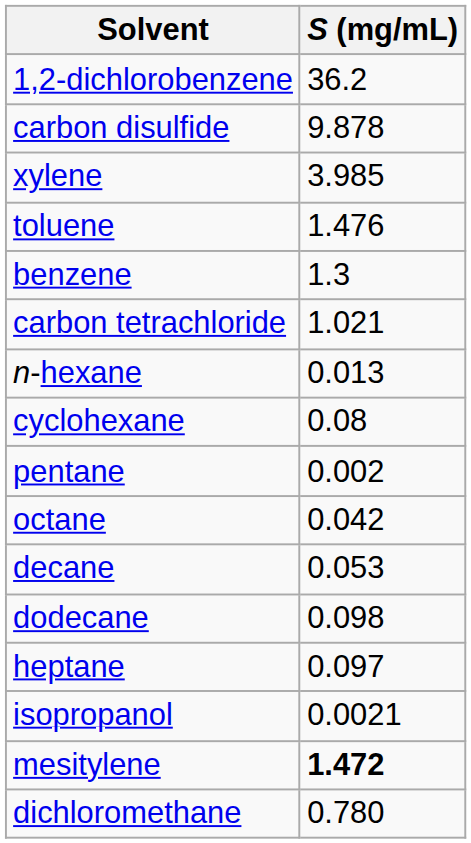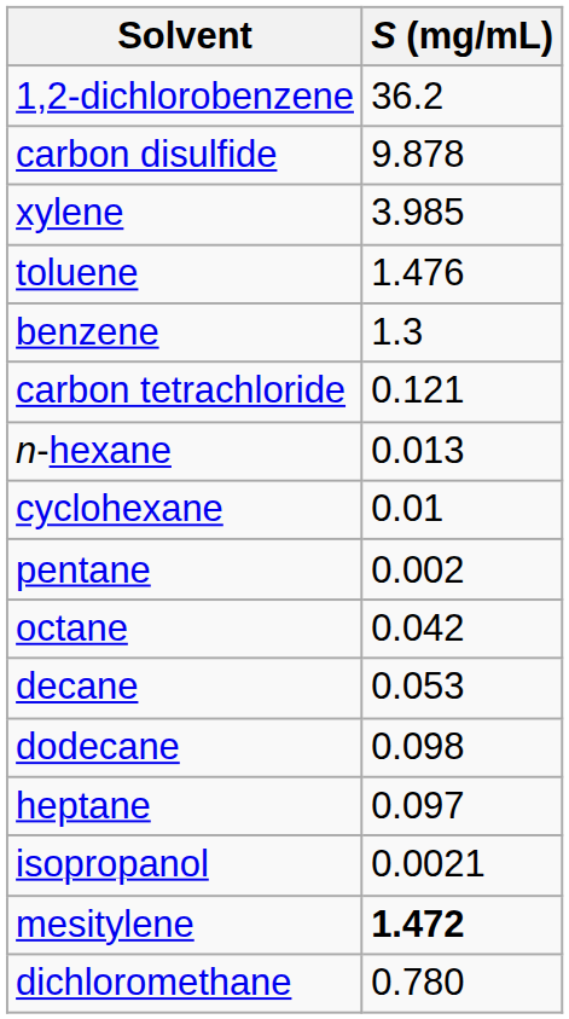 <table style="float:right;"  class="wikitable">
 <tr>
 <th>Solvent</th>
 <th><em>S</em> (mg/mL)</th>
 </tr>
 <tr>
 <td><a href='#'>1,2-dichlorobenzene</a></td>
 <td>36.2</td>
 </tr>
 <tr>
 <td><a href='#'>carbon disulfide</a></td>
 <td>9.878</td>
 </tr>
 <tr>
 <td><a href='#'>xylene</a></td>
 <td>3.985</td>
 </tr>
 <tr>
 <td><a href='#'>toluene</a></td>
 <td>1.476</td>
 </tr>
 <tr>
 <td><a href='#'>benzene</a></td>
 <td>1.3</td>
 </tr>
 <tr>
 <td><a href='#'>carbon tetrachloride</a></td>
-<td>1.021</td>
+<td>0.121</td>
 </tr>
 <tr>
 <td><em>n</em>-<a href='#'>hexane</a></td>
 <td>0.013</td>
 </tr>
 <tr>
 <td><a href='#'>cyclohexane</a></td>
-<td>0.08</td>
+<td>0.01</td>
 </tr>
 <tr>
 <td><a href='#'>pentane</a></td>
 <td>0.002</td>
 </tr>
 <tr>
 <td><a href='#'>octane</a></td>
 <td>0.042</td>
 </tr>
 <tr>
 <td><a href='#'>decane</a></td>
 <td>0.053</td>
 </tr>
 <tr>
 <td><a href='#'>dodecane</a></td>
 <td>0.098</td>
 </tr>
 <tr>
 <td><a href='#'>heptane</a></td>
 <td>0.097</td>
 </tr>
 <tr>
 <td><a href='#'>isopropanol</a></td>
 <td>0.0021</td>
 </tr>
 <tr>
 <td><a href='#'>mesitylene</a></td>
 <td><strong>1.472</strong></td>
 </tr>
 <tr>
 <td><a href='#'>dichloromethane</a></td>
 <td>0.780</td>
 </tr>
 </table>
